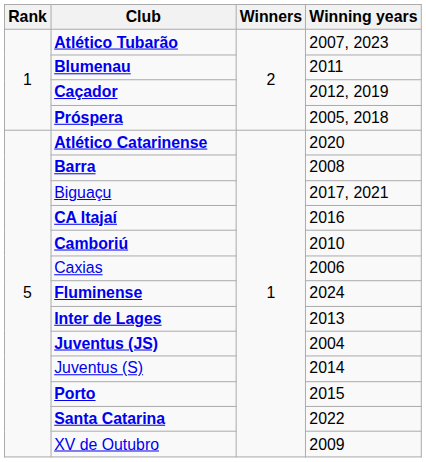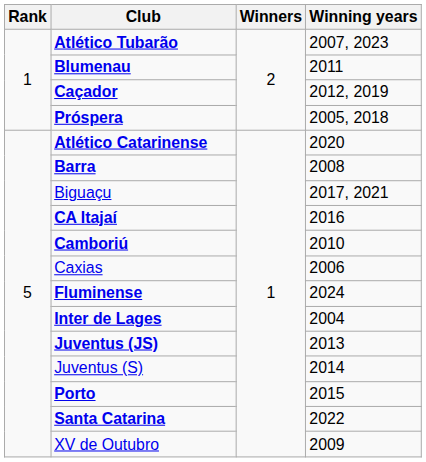 <table class="wikitable sortable">
 <tr>
 <th>Rank</th>
 <th style="width:180px">Club</th>
 <th>Winners</th>
 <th>Winning years</th>
 </tr>
 <tr>
 <td rowspan=4 align=center>1</td>
 <td><strong><a href='#'>Atlético Tubarão</a></strong></td>
 <td rowspan=4 align=center>2</td>
 <td>2007, 2023</td>
 </tr>
 <tr>
 <td><strong><a href='#'>Blumenau</a></strong></td>
 <td>2011</td>
 </tr>
 <tr>
 <td><strong><a href='#'>Caçador</a></strong></td>
 <td>2012, 2019</td>
 </tr>
 <tr>
 <td><strong><a href='#'>Próspera</a></strong></td>
 <td>2005, 2018</td>
 </tr>
 <tr>
 <td rowspan=13 align=center>5</td>
 <td><strong><a href='#'>Atlético Catarinense</a></strong></td>
 <td rowspan=13 align=center>1</td>
 <td>2020</td>
 </tr>
 <tr>
 <td><strong><a href='#'>Barra</a></strong></td>
 <td>2008</td>
 </tr>
 <tr>
 <td><a href='#'>Biguaçu</a></td>
 <td>2017, 2021</td>
 </tr>
 <tr>
 <td><strong><a href='#'>CA Itajaí</a></strong></td>
 <td>2016</td>
 </tr>
 <tr>
 <td><strong><a href='#'>Camboriú</a></strong></td>
 <td>2010</td>
 </tr>
 <tr>
 <td><a href='#'>Caxias</a></td>
 <td>2006</td>
 </tr>
 <tr>
 <td><strong><a href='#'>Fluminense</a></strong></td>
 <td>2024</td>
 </tr>
 <tr>
 <td><strong><a href='#'>Inter de Lages</a></strong></td>
-<td>2013</td>
+<td>2004</td>
 </tr>
 <tr>
 <td><strong><a href='#'>Juventus (JS)</a></strong></td>
-<td>2004</td>
+<td>2013</td>
 </tr>
 <tr>
 <td><a href='#'>Juventus (S)</a></td>
 <td>2014</td>
 </tr>
 <tr>
 <td><strong><a href='#'>Porto</a></strong></td>
 <td>2015</td>
 </tr>
 <tr>
 <td><strong><a href='#'>Santa Catarina</a></strong></td>
 <td>2022</td>
 </tr>
 <tr>
 <td><a href='#'>XV de Outubro</a></td>
 <td>2009</td>
 </tr>
 </table>
